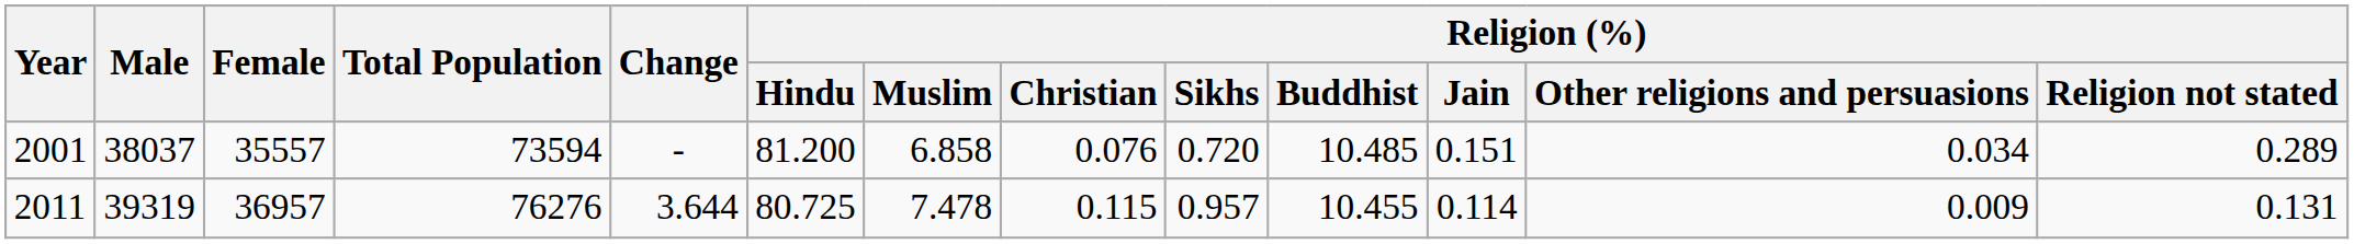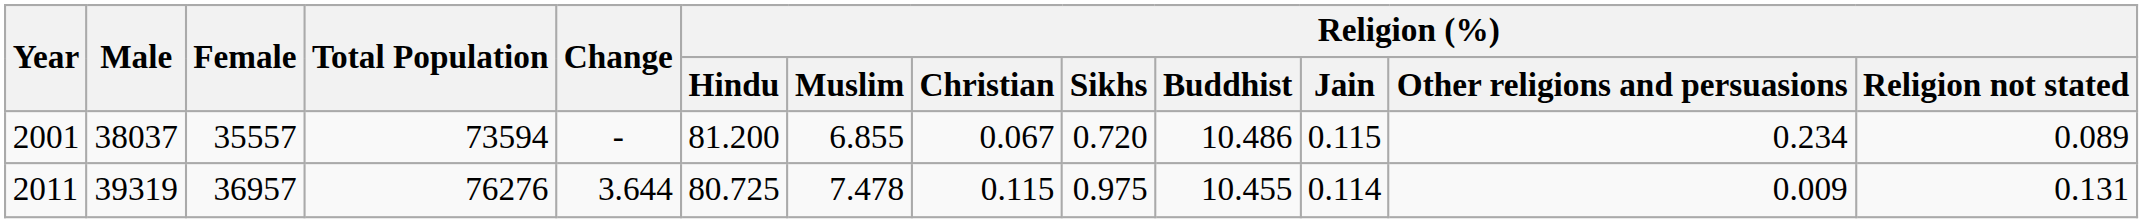 <table class="wikitable">
 <tr>
 <th rowspan="2">Year</th>
 <th rowspan="2">Male</th>
 <th rowspan="2">Female</th>
 <th rowspan="2">Total Population</th>
 <th rowspan="2">Change</th>
 <th colspan="8">Religion (%)</th>
 </tr>
 <tr>
 <th>Hindu</th>
 <th>Muslim</th>
 <th>Christian</th>
 <th>Sikhs</th>
 <th>Buddhist</th>
 <th>Jain</th>
 <th>Other religions and persuasions</th>
 <th>Religion not stated</th>
 </tr>
 <tr>
 <td>2001</td>
 <td style="text-align:right;">38037</td>
 <td style="text-align:right;">35557</td>
 <td style="text-align:right;">73594</td>
 <td style="text-align:center;">-</td>
 <td style="text-align:right;">81.200</td>
-<td style="text-align:right;">6.858</td>
-<td style="text-align:right;">0.076</td>
+<td style="text-align:right;">6.855</td>
+<td style="text-align:right;">0.067</td>
 <td style="text-align:right;">0.720</td>
-<td style="text-align:right;">10.485</td>
-<td style="text-align:right;">0.151</td>
-<td style="text-align:right;">0.034</td>
-<td style="text-align:right;">0.289</td>
+<td style="text-align:right;">10.486</td>
+<td style="text-align:right;">0.115</td>
+<td style="text-align:right;">0.234</td>
+<td style="text-align:right;">0.089</td>
 </tr>
 <tr>
 <td>2011</td>
 <td style="text-align:right;">39319</td>
 <td style="text-align:right;">36957</td>
 <td style="text-align:right;">76276</td>
 <td style="text-align:right;">3.644</td>
 <td style="text-align:right;">80.725</td>
 <td style="text-align:right;">7.478</td>
 <td style="text-align:right;">0.115</td>
-<td style="text-align:right;">0.957</td>
+<td style="text-align:right;">0.975</td>
 <td style="text-align:right;">10.455</td>
 <td style="text-align:right;">0.114</td>
 <td style="text-align:right;">0.009</td>
 <td style="text-align:right;">0.131</td>
 </tr>
 </table>
